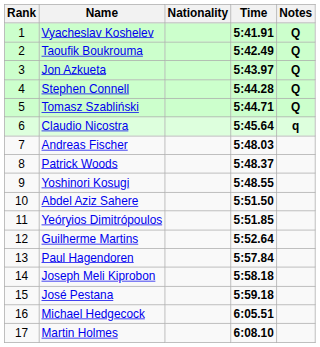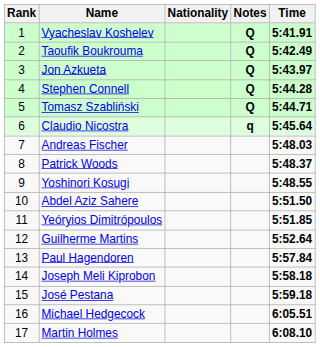 <table class="wikitable sortable" style="text-align:center">
 <tr>
 <th>Rank</th>
 <th>Name</th>
 <th>Nationality</th>
+<th>Notes</th>
 <th>Time</th>
-<th>Notes</th>
 </tr>
 <tr bgcolor=ccffcc>
 <td>1</td>
 <td align=left><a href='#'>Vyacheslav Koshelev</a></td>
 <td align=left></td>
+<td><strong>Q</strong></td>
 <td><strong>5:41.91</strong></td>
-<td><strong>Q</strong></td>
 </tr>
 <tr bgcolor=ccffcc>
 <td>2</td>
 <td align=left><a href='#'>Taoufik Boukrouma</a></td>
 <td align=left></td>
+<td><strong>Q</strong></td>
 <td><strong>5:42.49</strong></td>
-<td><strong>Q</strong></td>
 </tr>
 <tr bgcolor=ccffcc>
 <td>3</td>
 <td align=left><a href='#'>Jon Azkueta</a></td>
 <td align=left></td>
+<td><strong>Q</strong></td>
 <td><strong>5:43.97</strong></td>
-<td><strong>Q</strong></td>
 </tr>
 <tr bgcolor=ccffcc>
 <td>4</td>
 <td align=left><a href='#'>Stephen Connell</a></td>
 <td align=left></td>
+<td><strong>Q</strong></td>
 <td><strong>5:44.28</strong></td>
-<td><strong>Q</strong></td>
 </tr>
 <tr bgcolor=ccffcc>
 <td>5</td>
 <td align=left><a href='#'>Tomasz Szabliński</a></td>
 <td align=left></td>
+<td><strong>Q</strong></td>
 <td><strong>5:44.71</strong></td>
-<td><strong>Q</strong></td>
 </tr>
 <tr bgcolor=ddffdd>
 <td>6</td>
 <td align=left><a href='#'>Claudio Nicostra</a></td>
 <td align=left></td>
+<td><strong>q</strong></td>
 <td><strong>5:45.64</strong></td>
-<td><strong>q</strong></td>
 </tr>
 <tr>
 <td>7</td>
 <td align=left><a href='#'>Andreas Fischer</a></td>
 <td align=left></td>
+<td></td>
 <td><strong>5:48.03</strong></td>
-<td></td>
 </tr>
 <tr>
 <td>8</td>
 <td align=left><a href='#'>Patrick Woods</a></td>
 <td align=left></td>
+<td></td>
 <td><strong>5:48.37</strong></td>
-<td></td>
 </tr>
 <tr>
 <td>9</td>
 <td align=left><a href='#'>Yoshinori Kosugi</a></td>
 <td align=left></td>
+<td></td>
 <td><strong>5:48.55</strong></td>
-<td></td>
 </tr>
 <tr>
 <td>10</td>
 <td align=left><a href='#'>Abdel Aziz Sahere</a></td>
 <td align=left></td>
+<td></td>
 <td><strong>5:51.50</strong></td>
-<td></td>
 </tr>
 <tr>
 <td>11</td>
 <td align=left><a href='#'>Yeóryios Dimitrópoulos</a></td>
 <td align=left></td>
+<td></td>
 <td><strong>5:51.85</strong></td>
-<td></td>
 </tr>
 <tr>
 <td>12</td>
 <td align=left><a href='#'>Guilherme Martins</a></td>
 <td align=left></td>
+<td></td>
 <td><strong>5:52.64</strong></td>
-<td></td>
 </tr>
 <tr>
 <td>13</td>
 <td align=left><a href='#'>Paul Hagendoren</a></td>
 <td align=left></td>
+<td></td>
 <td><strong>5:57.84</strong></td>
-<td></td>
 </tr>
 <tr>
 <td>14</td>
 <td align=left><a href='#'>Joseph Meli Kiprobon</a></td>
 <td align=left></td>
+<td></td>
 <td><strong>5:58.18</strong></td>
-<td></td>
 </tr>
 <tr>
 <td>15</td>
 <td align=left><a href='#'>José Pestana</a></td>
 <td align=left></td>
+<td></td>
 <td><strong>5:59.18</strong></td>
-<td></td>
 </tr>
 <tr>
 <td>16</td>
 <td align=left><a href='#'>Michael Hedgecock</a></td>
 <td align=left></td>
+<td></td>
 <td><strong>6:05.51</strong></td>
-<td></td>
 </tr>
 <tr>
 <td>17</td>
 <td align=left><a href='#'>Martin Holmes</a></td>
 <td align=left></td>
+<td></td>
 <td><strong>6:08.10</strong></td>
-<td></td>
 </tr>
 </table>
